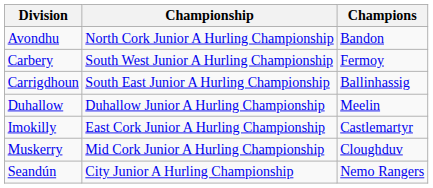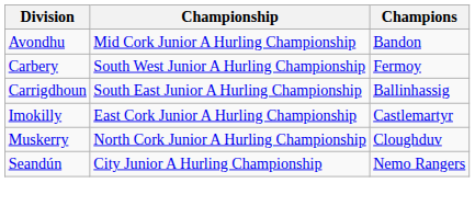 <table class="wikitable">
 <tr>
 <th>Division</th>
 <th>Championship</th>
 <th>Champions</th>
 </tr>
 <tr>
 <td><a href='#'>Avondhu</a></td>
-<td><a href='#'>North Cork Junior A Hurling Championship</a></td>
+<td><a href='#'>Mid Cork Junior A Hurling Championship</a></td>
 <td><a href='#'>Bandon</a></td>
 </tr>
 <tr>
 <td><a href='#'>Carbery</a></td>
 <td><a href='#'>South West Junior A Hurling Championship</a></td>
 <td><a href='#'>Fermoy</a></td>
 </tr>
 <tr>
 <td><a href='#'>Carrigdhoun</a></td>
 <td><a href='#'>South East Junior A Hurling Championship</a></td>
 <td><a href='#'>Ballinhassig</a></td>
 </tr>
 <tr>
-<td><a href='#'>Duhallow</a></td>
-<td><a href='#'>Duhallow Junior A Hurling Championship</a></td>
-<td><a href='#'>Meelin</a></td>
-</tr>
-<tr>
 <td><a href='#'>Imokilly</a></td>
 <td><a href='#'>East Cork Junior A Hurling Championship</a></td>
 <td><a href='#'>Castlemartyr</a></td>
 </tr>
 <tr>
 <td><a href='#'>Muskerry</a></td>
-<td><a href='#'>Mid Cork Junior A Hurling Championship</a></td>
+<td><a href='#'>North Cork Junior A Hurling Championship</a></td>
 <td><a href='#'>Cloughduv</a></td>
 </tr>
 <tr>
 <td><a href='#'>Seandún</a></td>
 <td><a href='#'>City Junior A Hurling Championship</a></td>
 <td><a href='#'>Nemo Rangers</a></td>
 </tr>
 </table>
